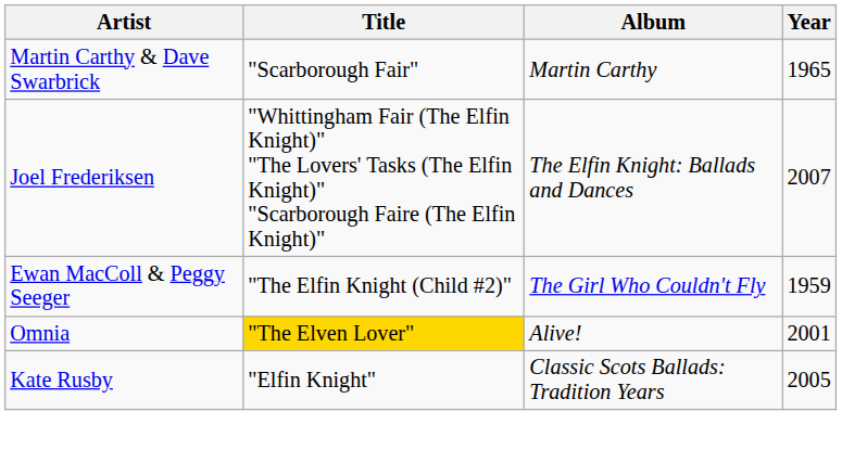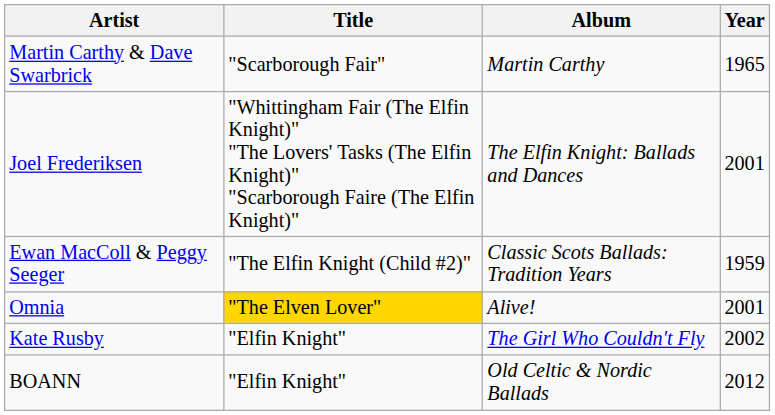 <table class="sortable wikitable plainrowheaders">
 <tr>
 <th scope="col">Artist</th>
 <th scope="col">Title</th>
 <th scope="col">Album</th>
 <th scope="col">Year</th>
 </tr>
 <tr>
 <td><a href='#'>Martin Carthy</a> & <a href='#'>Dave Swarbrick</a></td>
 <td>"Scarborough Fair"</td>
 <td><em>Martin Carthy</em></td>
 <td>1965</td>
 </tr>
 <tr>
 <td><a href='#'>Joel Frederiksen</a></td>
 <td>"Whittingham Fair (The Elfin Knight)"<br>"The Lovers' Tasks (The Elfin Knight)"<br>"Scarborough Faire (The Elfin Knight)"</td>
 <td><em>The Elfin Knight: Ballads and Dances</em></td>
-<td>2007</td>
+<td>2001</td>
 </tr>
 <tr>
 <td><a href='#'>Ewan MacColl</a> & <a href='#'>Peggy Seeger</a></td>
 <td>"The Elfin Knight (Child #2)"</td>
-<td><em><a href='#'>The Girl Who Couldn't Fly</a></em></td>
+<td><em>Classic Scots Ballads: Tradition Years</em></td>
 <td>1959</td>
 </tr>
 <tr>
 <td><a href='#'>Omnia</a></td>
 <td style="background: gold;">"The Elven Lover"</td>
 <td><em>Alive!</em></td>
 <td>2001</td>
 </tr>
 <tr>
 <td><a href='#'>Kate Rusby</a></td>
 <td>"Elfin Knight"</td>
-<td><em>Classic Scots Ballads: Tradition Years</em></td>
-<td>2005</td>
+<td><em><a href='#'>The Girl Who Couldn't Fly</a></em></td>
+<td>2002</td>
+</tr>
+<tr>
+<td>BOANN</td>
+<td>"Elfin Knight"</td>
+<td><em>Old Celtic & Nordic Ballads</em></td>
+<td>2012</td>
 </tr>
 </table>
